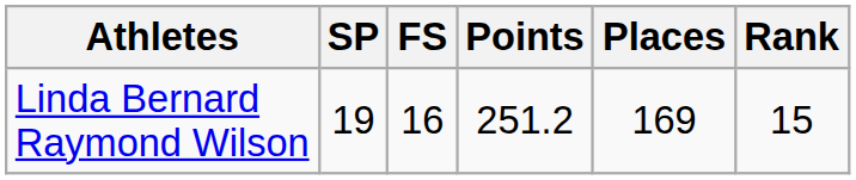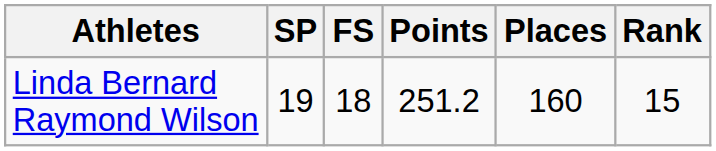 <table class="wikitable" border="1" style="font-size:90%">
 <tr>
 <th>Athletes</th>
 <th>SP</th>
 <th>FS</th>
 <th>Points</th>
 <th>Places</th>
 <th>Rank</th>
 </tr>
 <tr align=center>
 <td align=left><a href='#'>Linda Bernard</a><br><a href='#'>Raymond Wilson</a></td>
 <td>19</td>
-<td>16</td>
+<td>18</td>
 <td>251.2</td>
-<td>169</td>
+<td>160</td>
 <td>15</td>
 </tr>
 </table>
